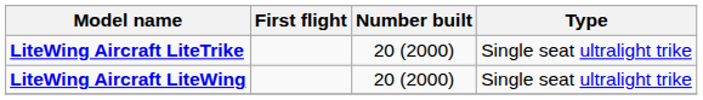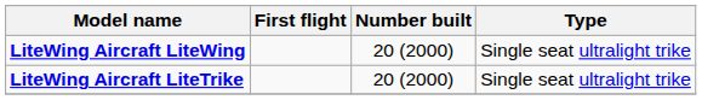 <table class="wikitable" align=center style="font-size:90%;">
 <tr>
 </tr>
 <tr style="background:#efefef;">
 <th>Model name</th>
 <th>First flight</th>
 <th>Number built</th>
 <th>Type</th>
 </tr>
 <tr>
-<td align=left><strong><a href='#'>LiteWing Aircraft LiteTrike</a></strong></td>
+<td align=left><strong><a href='#'>LiteWing Aircraft LiteWing</a></strong></td>
 <td align=center></td>
 <td align=center>20 (2000)</td>
 <td align=left>Single seat <a href='#'>ultralight trike</a></td>
 </tr>
 <tr>
-<td align=left><strong><a href='#'>LiteWing Aircraft LiteWing</a></strong></td>
+<td align=left><strong><a href='#'>LiteWing Aircraft LiteTrike</a></strong></td>
 <td align=center></td>
 <td align=center>20 (2000)</td>
 <td align=left>Single seat <a href='#'>ultralight trike</a></td>
 </tr>
 <tr>
 </tr>
 </table>
